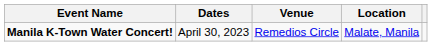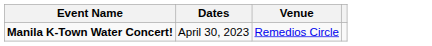 <table class="wikitable">
 <tr>
 <th>Event Name</th>
 <th>Dates</th>
 <th>Venue</th>
-<th>Location</th>
 <th></th>
 </tr>
 <tr>
 <td><strong>Manila K-Town Water Concert!</strong></td>
 <td>April 30, 2023</td>
 <td><a href='#'>Remedios Circle</a></td>
-<td><a href='#'>Malate, Manila</a></td>
 <td></td>
 </tr>
 </table>
